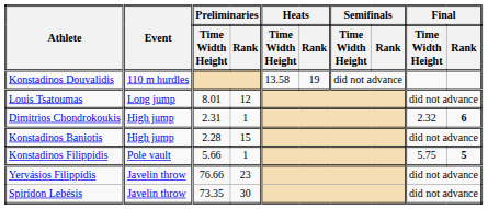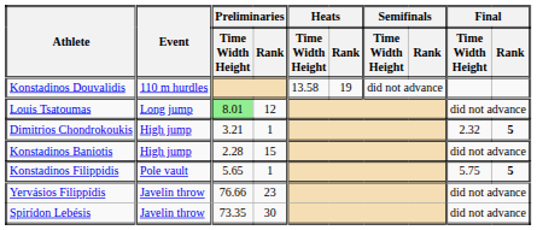 <table class=wikitable style="font-size:90%; border: double;">
 <tr>
 <th rowspan="2" style="border-right:double">Athlete</th>
 <th rowspan="2" style="border-right:double">Event</th>
 <th colspan="2" style="border-right:double; border-bottom:double;">Preliminaries</th>
 <th colspan="2" style="border-right:double; border-bottom:double;">Heats</th>
 <th colspan="2" style="border-right:double; border-bottom:double;">Semifinals</th>
 <th colspan="2" style="border-right:double; border-bottom:double;">Final</th>
 </tr>
 <tr>
 <th>Time<br>Width<br>Height</th>
 <th style="border-right:double">Rank</th>
 <th>Time<br>Width<br>Height</th>
 <th style="border-right:double">Rank</th>
 <th>Time<br>Width<br>Height</th>
 <th style="border-right:double">Rank</th>
 <th>Time<br>Width<br>Height</th>
 <th style="border-right:double">Rank</th>
 </tr>
 <tr style="border-top: double;">
 <td style="border-right:double"><a href='#'>Konstadinos Douvalidis</a></td>
 <td style="border-right:double"><a href='#'>110 m hurdles</a></td>
 <td style="border-right:double" colspan= 2 bgcolor="wheat"></td>
 <td>13.58</td>
 <td align="center" style="border-right:double">19</td>
 <td colspan="2" style="border-right:double">did not advance</td>
 <td></td>
 <td></td>
 </tr>
 <tr style="border-top: double;">
 <td style="border-right:double"><a href='#'>Louis Tsatoumas</a></td>
 <td style="border-right:double"><a href='#'>Long jump</a></td>
-<td align="center">8.01</td>
+<td align="center" style="background: lightgreen;">8.01</td>
 <td align="center" style="border-right:double">12</td>
 <td style="border-right:double" colspan= 4 bgcolor="wheat"></td>
 <td colspan= 2, align="center">did not advance</td>
 </tr>
 <tr>
 </tr>
 <tr style="border-top: double;">
 <td style="border-right:double"><a href='#'>Dimitrios Chondrokoukis</a></td>
 <td style="border-right:double"><a href='#'>High jump</a></td>
-<td align="center">2.31</td>
+<td align="center">3.21</td>
 <td align="center" style="border-right:double">1</td>
 <td style="border-right:double" colspan= 4 bgcolor="wheat"></td>
 <td align="center">2.32</td>
-<td align="center"><strong>6</strong></td>
+<td align="center"><strong>5</strong></td>
 </tr>
 <tr style="border-top: double;">
 <td style="border-right:double"><a href='#'>Konstadinos Baniotis</a></td>
 <td style="border-right:double"><a href='#'>High jump</a></td>
 <td align="center">2.28</td>
 <td align="center" style="border-right:double">15</td>
 <td style="border-right:double" colspan= 4 bgcolor="wheat"></td>
 <td colspan= 2, align="center">did not advance</td>
 </tr>
 <tr>
 </tr>
 <tr style="border-top: double;">
 <td style="border-right:double"><a href='#'>Konstadinos Filippidis</a></td>
 <td style="border-right:double"><a href='#'>Pole vault</a></td>
-<td align="center">5.66</td>
+<td align="center">5.65</td>
 <td align="center" style="border-right:double">1</td>
 <td style="border-right:double" colspan= 4 bgcolor="wheat"></td>
 <td align="center">5.75</td>
 <td align="center"><strong>5</strong></td>
 </tr>
 <tr style="border-top: double;">
 <td style="border-right:double"><a href='#'>Yervásios Filippídis</a></td>
 <td style="border-right:double"><a href='#'>Javelin throw</a></td>
 <td align="center">76.66</td>
 <td align="center" style="border-right:double">23</td>
 <td style="border-right:double" colspan= 4 bgcolor="wheat"></td>
 <td colspan= 2, align="center">did not advance</td>
 </tr>
 <tr>
 <td style="border-right:double"><a href='#'>Spirídon Lebésis</a></td>
 <td style="border-right:double"><a href='#'>Javelin throw</a></td>
 <td align="center">73.35</td>
 <td align="center" style="border-right:double">30</td>
 <td style="border-right:double" colspan= 4 bgcolor="wheat"></td>
 <td colspan= 2, align="center">did not advance</td>
 </tr>
 </table>
